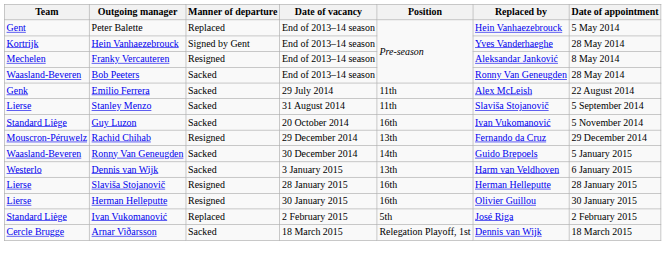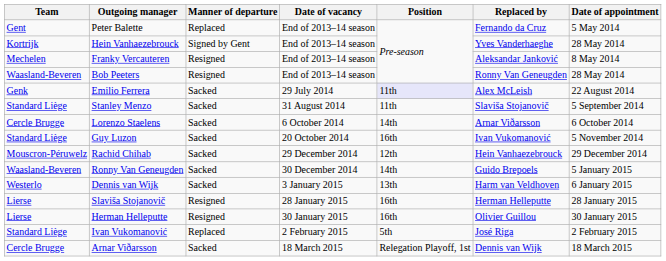 <table class="wikitable">
 <tr>
 <th>Team</th>
 <th>Outgoing manager</th>
 <th>Manner of departure</th>
 <th>Date of vacancy</th>
 <th>Position</th>
 <th>Replaced by</th>
 <th>Date of appointment</th>
 </tr>
 <tr>
 <td><a href='#'>Gent</a></td>
 <td> Peter Balette</td>
 <td>Replaced</td>
 <td>End of 2013–14 season</td>
 <td rowspan=4><em>Pre-season</em></td>
-<td> <a href='#'>Hein Vanhaezebrouck</a></td>
+<td> <a href='#'>Fernando da Cruz</a></td>
 <td>5 May 2014</td>
 </tr>
 <tr>
 <td><a href='#'>Kortrijk</a></td>
 <td> <a href='#'>Hein Vanhaezebrouck</a></td>
 <td>Signed by Gent</td>
 <td>End of 2013–14 season</td>
 <td> <a href='#'>Yves Vanderhaeghe</a></td>
 <td>28 May 2014</td>
 </tr>
 <tr>
 <td><a href='#'>Mechelen</a></td>
 <td> <a href='#'>Franky Vercauteren</a></td>
 <td>Resigned</td>
 <td>End of 2013–14 season</td>
 <td> <a href='#'>Aleksandar Janković</a></td>
 <td>8 May 2014</td>
 </tr>
 <tr>
 <td><a href='#'>Waasland-Beveren</a></td>
 <td> <a href='#'>Bob Peeters</a></td>
-<td>Sacked</td>
+<td>Resigned</td>
 <td>End of 2013–14 season</td>
 <td> <a href='#'>Ronny Van Geneugden</a></td>
 <td>28 May 2014</td>
 </tr>
 <tr>
 <td><a href='#'>Genk</a></td>
 <td> <a href='#'>Emilio Ferrera</a></td>
 <td>Sacked</td>
 <td>29 July 2014</td>
-<td>11th</td>
+<td style="background: lavender;">11th</td>
 <td> <a href='#'>Alex McLeish</a></td>
 <td>22 August 2014</td>
 </tr>
 <tr>
-<td><a href='#'>Lierse</a></td>
+<td><a href='#'>Standard Liège</a></td>
 <td> <a href='#'>Stanley Menzo</a></td>
 <td>Sacked</td>
 <td>31 August 2014</td>
 <td>11th</td>
 <td> <a href='#'>Slaviša Stojanovič</a></td>
 <td>5 September 2014</td>
+</tr>
+<tr>
+<td><a href='#'>Cercle Brugge</a></td>
+<td> <a href='#'>Lorenzo Staelens</a></td>
+<td>Sacked</td>
+<td>6 October 2014</td>
+<td>14th</td>
+<td> <a href='#'>Arnar Viðarsson</a></td>
+<td>6 October 2014</td>
 </tr>
 <tr>
 <td><a href='#'>Standard Liège</a></td>
 <td> <a href='#'>Guy Luzon</a></td>
 <td>Sacked</td>
 <td>20 October 2014</td>
 <td>16th</td>
 <td> <a href='#'>Ivan Vukomanović</a></td>
 <td>5 November 2014</td>
 </tr>
 <tr>
 <td><a href='#'>Mouscron-Péruwelz</a></td>
 <td> <a href='#'>Rachid Chihab</a></td>
-<td>Resigned</td>
+<td>Sacked</td>
 <td>29 December 2014</td>
-<td>13th</td>
-<td> <a href='#'>Fernando da Cruz</a></td>
+<td>12th</td>
+<td> <a href='#'>Hein Vanhaezebrouck</a></td>
 <td>29 December 2014</td>
 </tr>
 <tr>
 <td><a href='#'>Waasland-Beveren</a></td>
 <td> <a href='#'>Ronny Van Geneugden</a></td>
 <td>Sacked</td>
 <td>30 December 2014</td>
 <td>14th</td>
 <td> <a href='#'>Guido Brepoels</a></td>
 <td>5 January 2015</td>
 </tr>
 <tr>
 <td><a href='#'>Westerlo</a></td>
 <td> <a href='#'>Dennis van Wijk</a></td>
 <td>Sacked</td>
 <td>3 January 2015</td>
 <td>13th</td>
 <td> <a href='#'>Harm van Veldhoven</a></td>
 <td>6 January 2015</td>
 </tr>
 <tr>
 <td><a href='#'>Lierse</a></td>
 <td> <a href='#'>Slaviša Stojanovič</a></td>
 <td>Resigned</td>
 <td>28 January 2015</td>
 <td>16th</td>
 <td> <a href='#'>Herman Helleputte</a></td>
 <td>28 January 2015</td>
 </tr>
 <tr>
 <td><a href='#'>Lierse</a></td>
 <td> <a href='#'>Herman Helleputte</a></td>
 <td>Resigned</td>
 <td>30 January 2015</td>
 <td>16th</td>
 <td> <a href='#'>Olivier Guillou</a></td>
 <td>30 January 2015</td>
 </tr>
 <tr>
 <td><a href='#'>Standard Liège</a></td>
 <td> <a href='#'>Ivan Vukomanović</a></td>
 <td>Replaced</td>
 <td>2 February 2015</td>
 <td>5th</td>
 <td> <a href='#'>José Riga</a></td>
 <td>2 February 2015</td>
 </tr>
 <tr>
 <td><a href='#'>Cercle Brugge</a></td>
 <td> <a href='#'>Arnar Viðarsson</a></td>
 <td>Sacked</td>
 <td>18 March 2015</td>
 <td>Relegation Playoff, 1st</td>
 <td> <a href='#'>Dennis van Wijk</a></td>
 <td>18 March 2015</td>
 </tr>
 </table>
